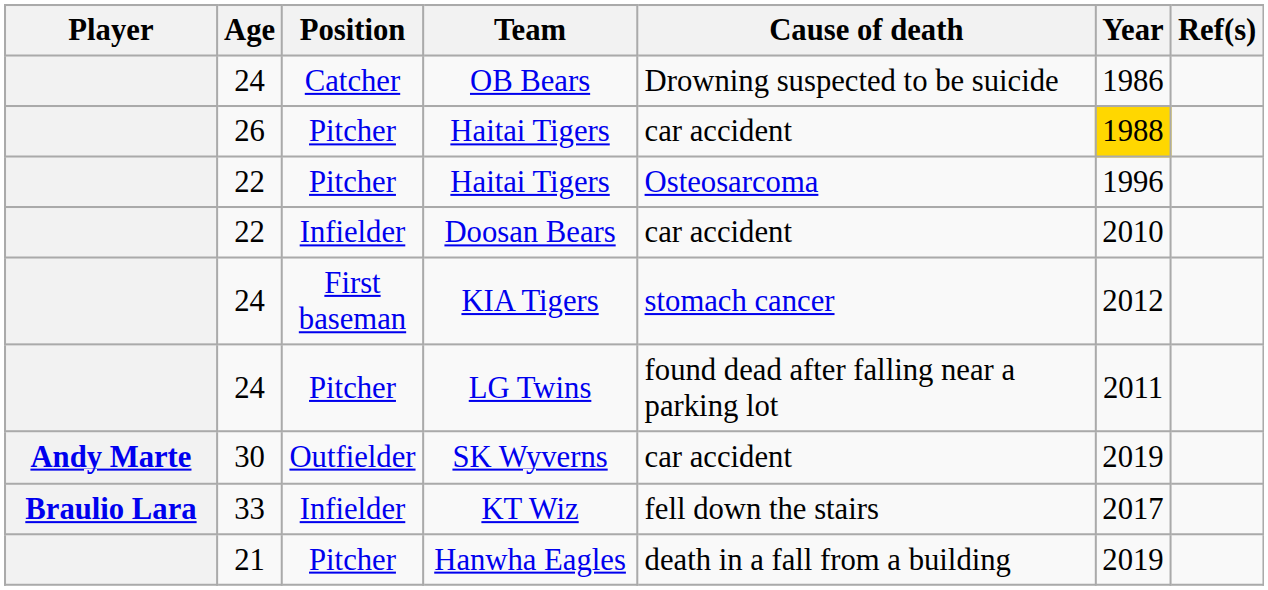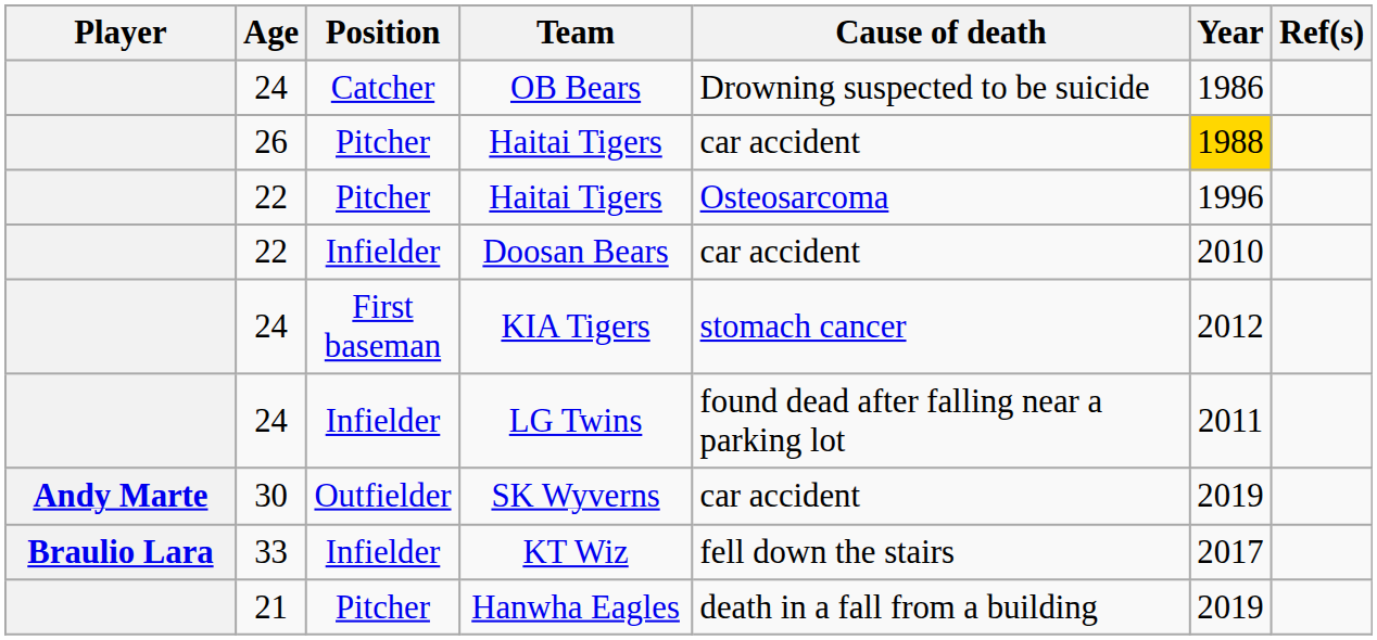 <table class="wikitable sortable plainrowheaders" style="width: 100%; font-size:95%; text-align:center;">
 <tr>
 <th scope="col" style="width: 20%;">Player</th>
 <th scope="col" style="width: 2%;">Age</th>
 <th scope="col" style="width: 5%;">Position</th>
 <th scope="col" style="width: 20%;">Team</th>
 <th scope="col" style="width: 45%;">Cause of death</th>
 <th scope="col" style="width: 3%;">Year</th>
 <th scope="col" class=unsortable style="width: 3%;">Ref(s)</th>
 </tr>
 <tr>
 <th scope="row" style="text-align:center"></th>
 <td>24</td>
 <td><a href='#'>Catcher</a></td>
 <td><a href='#'>OB Bears</a></td>
 <td align=left>Drowning suspected to be suicide</td>
 <td>1986</td>
 <td></td>
 </tr>
 <tr>
 <th scope="row" style="text-align:center"></th>
 <td>26</td>
 <td><a href='#'>Pitcher</a></td>
 <td><a href='#'>Haitai Tigers</a></td>
 <td align=left>car accident</td>
 <td style="background: gold;">1988</td>
 <td></td>
 </tr>
 <tr>
 <th scope="row" style="text-align:center"></th>
 <td>22</td>
 <td><a href='#'>Pitcher</a></td>
 <td><a href='#'>Haitai Tigers</a></td>
 <td align=left><a href='#'>Osteosarcoma</a></td>
 <td>1996</td>
 <td></td>
 </tr>
 <tr>
 <th scope="row" style="text-align:center"></th>
 <td>22</td>
 <td><a href='#'>Infielder</a></td>
 <td><a href='#'>Doosan Bears</a></td>
 <td align=left>car accident</td>
 <td>2010</td>
 <td></td>
 </tr>
 <tr>
 <th scope="row" style="text-align:center"></th>
 <td>24</td>
 <td><a href='#'>First baseman</a></td>
 <td><a href='#'>KIA Tigers</a></td>
 <td align=left><a href='#'>stomach cancer</a></td>
 <td>2012</td>
 <td></td>
 </tr>
 <tr>
 <th scope="row" style="text-align:center"></th>
 <td>24</td>
-<td><a href='#'>Pitcher</a></td>
+<td><a href='#'>Infielder</a></td>
 <td><a href='#'>LG Twins</a></td>
 <td align=left>found dead after falling near a parking lot</td>
 <td>2011</td>
 <td></td>
 </tr>
 <tr>
 <th scope="row" style="text-align:center"><a href='#'>Andy Marte</a></th>
 <td>30</td>
 <td><a href='#'>Outfielder</a></td>
 <td><a href='#'>SK Wyverns</a></td>
 <td align=left>car accident</td>
 <td>2019</td>
 <td></td>
 </tr>
 <tr>
 <th scope="row" style="text-align:center"><a href='#'>Braulio Lara</a></th>
 <td>33</td>
 <td><a href='#'>Infielder</a></td>
 <td><a href='#'>KT Wiz</a></td>
 <td align=left>fell down the stairs</td>
 <td>2017</td>
 <td></td>
 </tr>
 <tr>
 <th scope="row" style="text-align:center"></th>
 <td>21</td>
 <td><a href='#'>Pitcher</a></td>
 <td><a href='#'>Hanwha Eagles</a></td>
 <td align=left>death in a fall from a building</td>
 <td>2019</td>
 <td></td>
 </tr>
 </table>
